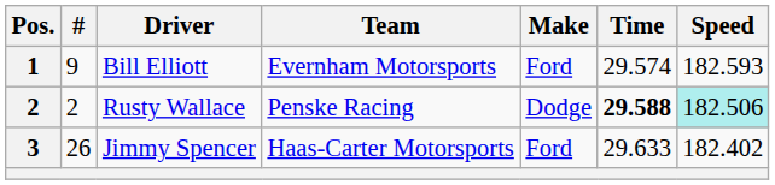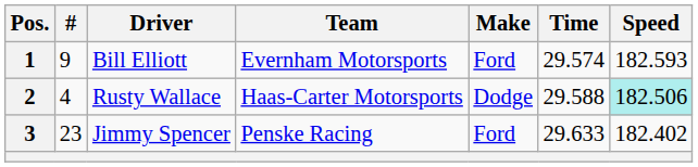 <table class="wikitable" style="font-size:95%">
 <tr>
 <th>Pos.</th>
 <th>#</th>
 <th>Driver</th>
 <th>Team</th>
 <th>Make</th>
 <th>Time</th>
 <th>Speed</th>
 </tr>
 <tr>
 <th>1</th>
 <td>9</td>
 <td><a href='#'>Bill Elliott</a></td>
 <td><a href='#'>Evernham Motorsports</a></td>
 <td><a href='#'>Ford</a></td>
 <td>29.574</td>
 <td>182.593</td>
 </tr>
 <tr>
 <th>2</th>
-<td>2</td>
+<td>4</td>
 <td><a href='#'>Rusty Wallace</a></td>
-<td><a href='#'>Penske Racing</a></td>
+<td><a href='#'>Haas-Carter Motorsports</a></td>
 <td><a href='#'>Dodge</a></td>
-<td><strong>29.588</strong></td>
+<td>29.588</td>
 <td style="background: paleturquoise;">182.506</td>
 </tr>
 <tr>
 <th>3</th>
-<td>26</td>
+<td>23</td>
 <td><a href='#'>Jimmy Spencer</a></td>
-<td><a href='#'>Haas-Carter Motorsports</a></td>
+<td><a href='#'>Penske Racing</a></td>
 <td><a href='#'>Ford</a></td>
 <td>29.633</td>
 <td>182.402</td>
 </tr>
 <tr>
 <th colspan="7"></th>
 </tr>
 </table>
